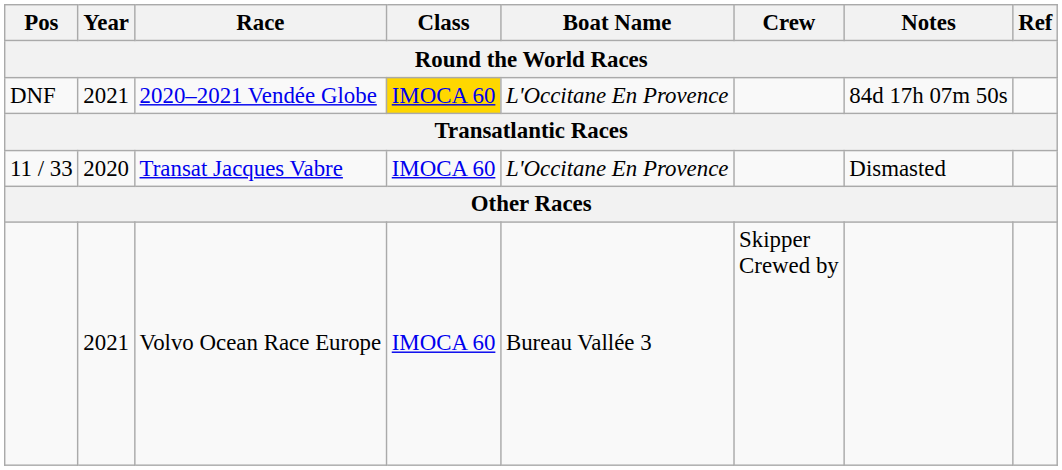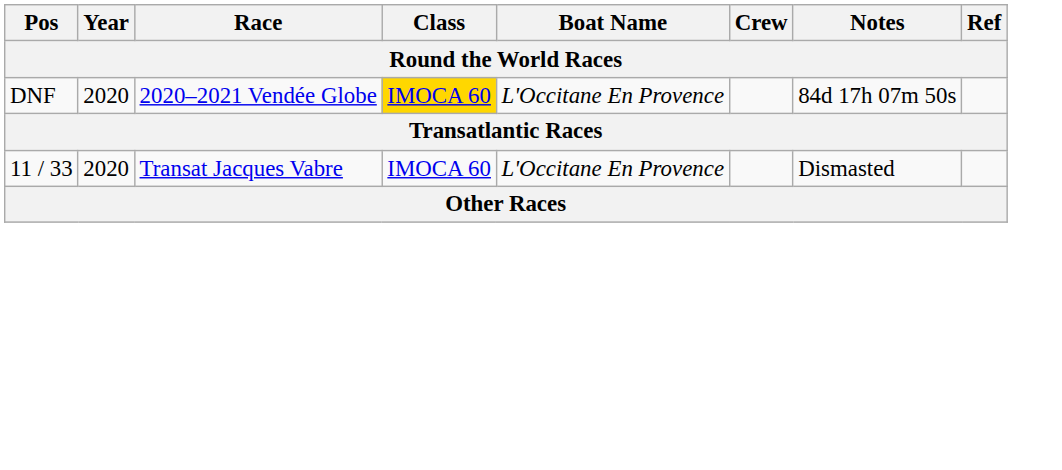 <table class="wikitable sortable">
 <tr>
 <th>Pos</th>
 <th>Year</th>
 <th>Race</th>
 <th>Class</th>
 <th>Boat Name</th>
 <th>Crew</th>
 <th>Notes</th>
 <th>Ref</th>
 </tr>
 <tr>
 <th colspan = 8><strong>Round the World Races</strong></th>
 </tr>
 <tr>
 <td>DNF</td>
-<td>2021</td>
+<td>2020</td>
 <td><a href='#'>2020–2021 Vendée Globe</a></td>
 <td style="background: gold;"><a href='#'>IMOCA 60</a></td>
 <td><em>L'Occitane En Provence</em></td>
 <td></td>
 <td>84d 17h 07m 50s</td>
 <td></td>
 </tr>
 <tr>
 <th colspan = 8><strong>Transatlantic Races</strong></th>
 </tr>
 <tr>
 <td>11 / 33</td>
 <td>2020</td>
 <td><a href='#'>Transat Jacques Vabre</a></td>
 <td><a href='#'>IMOCA 60</a></td>
 <td><em>L'Occitane En Provence</em></td>
 <td> <br></td>
 <td>Dismasted</td>
 <td></td>
 </tr>
 <tr>
 <th colspan = 8><strong>Other Races</strong></th>
 </tr>
-<tr>
-<td></td>
-<td>2021</td>
-<td>Volvo Ocean Race Europe</td>
-<td><a href='#'>IMOCA 60</a></td>
-<td>Bureau Vallée 3</td>
-<td>Skipper  <br>Crewed by  <br>  <br>  <br>  <br>  <br>  <br>  <br>  <br> </td>
-<td></td>
-<td></td>
-</tr>
 </table>
